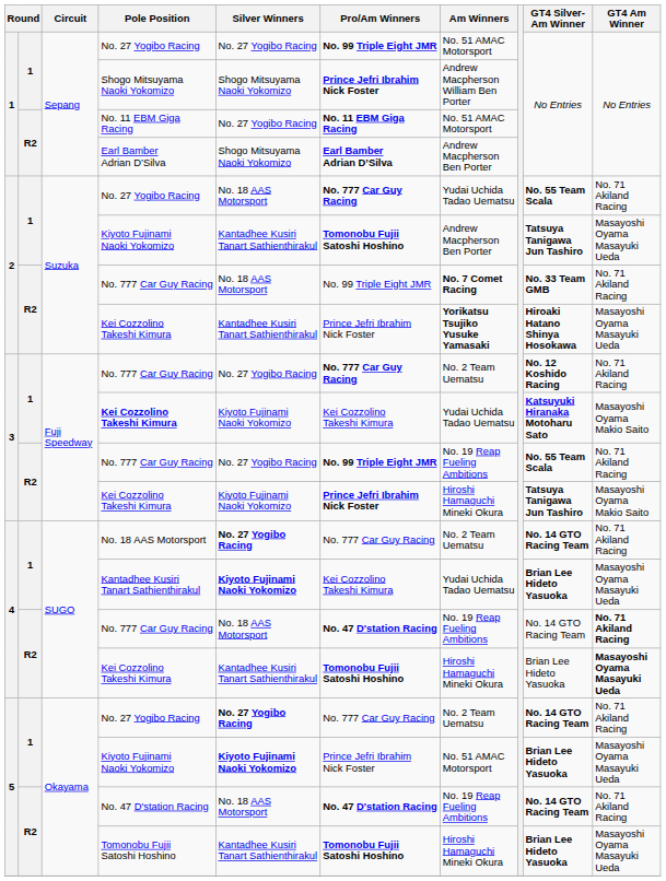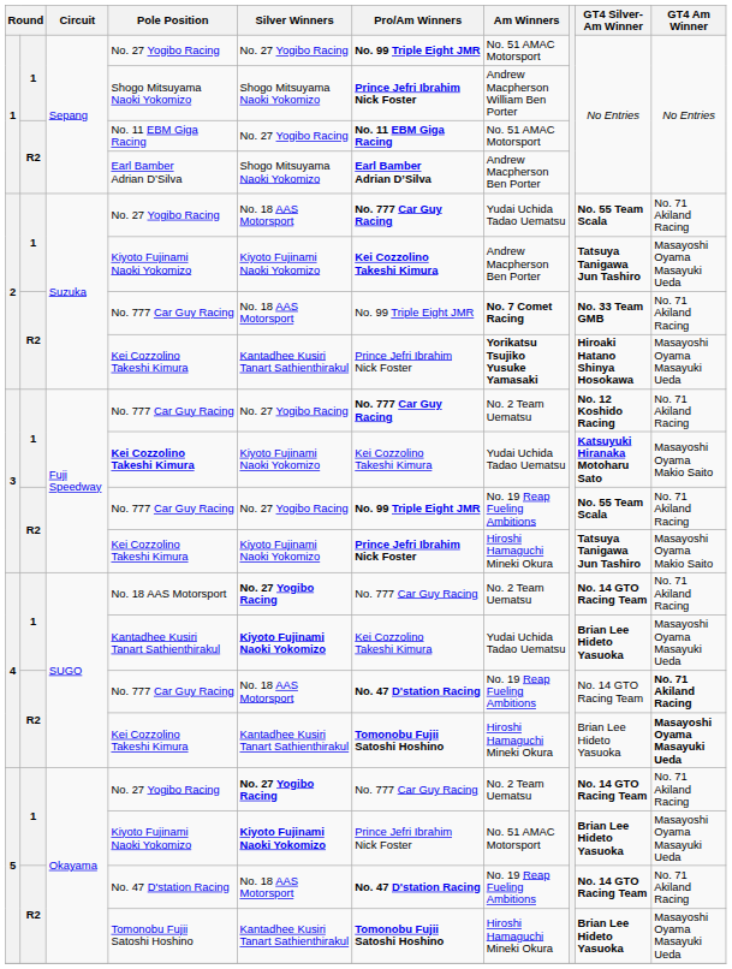 <table class="wikitable" style=font-size:85%;">
 <tr>
 <th colspan=2>Round</th>
 <th>Circuit</th>
 <th>Pole Position</th>
 <th>Silver Winners</th>
 <th>Pro/Am Winners</th>
 <th>Am Winners</th>
 <th rowspan="21"></th>
 <th>GT4 Silver-Am Winner</th>
 <th>GT4 Am Winner</th>
 </tr>
 <tr>
 <th rowspan=4>1</th>
 <th rowspan=2>1</th>
 <td rowspan=4> <a href='#'>Sepang</a></td>
 <td> No. 27 <a href='#'>Yogibo Racing</a></td>
 <td nowrap> No. 27 <a href='#'>Yogibo Racing</a></td>
 <td nowrap><strong> No. 99 <a href='#'>Triple Eight JMR</a></strong></td>
 <td> No. 51 AMAC Motorsport</td>
 <td rowspan=4 align=center><em>No Entries</em></td>
 <td rowspan=4 align=center><em>No Entries</em></td>
 </tr>
 <tr>
 <td> Shogo Mitsuyama<br> <a href='#'>Naoki Yokomizo</a></td>
 <td> Shogo Mitsuyama<br> <a href='#'>Naoki Yokomizo</a></td>
 <td><strong> <a href='#'>Prince Jefri Ibrahim</a><br> Nick Foster</strong></td>
 <td> Andrew Macpherson<br> William Ben Porter</td>
 </tr>
 <tr>
 <th rowspan=2>R2</th>
 <td> No. 11 <a href='#'>EBM Giga Racing</a></td>
 <td> No. 27 <a href='#'>Yogibo Racing</a></td>
 <td><strong> No. 11 <a href='#'>EBM Giga Racing</a></strong></td>
 <td> No. 51 AMAC Motorsport</td>
 </tr>
 <tr>
 <td> <a href='#'>Earl Bamber</a><br> Adrian D’Silva</td>
 <td> Shogo Mitsuyama<br> <a href='#'>Naoki Yokomizo</a></td>
 <td><strong> <a href='#'>Earl Bamber</a><br> Adrian D’Silva</strong></td>
 <td> Andrew Macpherson<br> Ben Porter</td>
 </tr>
 <tr>
 <th rowspan=4>2</th>
 <th rowspan=2>1</th>
 <td rowspan=4> <a href='#'>Suzuka</a></td>
 <td> No. 27 <a href='#'>Yogibo Racing</a></td>
 <td> No. 18 <a href='#'>AAS Motorsport</a></td>
 <td><strong> No. 777 <a href='#'>Car Guy Racing</a></strong></td>
 <td> Yudai Uchida<br> Tadao Uematsu</td>
 <td><strong> No. 55 Team Scala</strong></td>
 <td> No. 71 Akiland Racing</td>
 </tr>
 <tr>
 <td> <a href='#'>Kiyoto Fujinami</a><br> <a href='#'>Naoki Yokomizo</a></td>
-<td> <a href='#'>Kantadhee Kusiri</a><br> <a href='#'>Tanart Sathienthirakul</a></td>
-<td><strong> <a href='#'>Tomonobu Fujii</a><br> Satoshi Hoshino</strong></td>
+<td> <a href='#'>Kiyoto Fujinami</a><br> <a href='#'>Naoki Yokomizo</a></td>
+<td><strong> <a href='#'>Kei Cozzolino</a><br> <a href='#'>Takeshi Kimura</a></strong></td>
 <td> Andrew Macpherson<br> Ben Porter</td>
 <td><strong> Tatsuya Tanigawa<br> Jun Tashiro</strong></td>
 <td> Masayoshi Oyama<br> Masayuki Ueda</td>
 </tr>
 <tr>
 <th rowspan=2>R2</th>
 <td> No. 777 <a href='#'>Car Guy Racing</a></td>
 <td> No. 18 <a href='#'>AAS Motorsport</a></td>
 <td> No. 99 <a href='#'>Triple Eight JMR</a></td>
 <td><strong> No. 7 Comet Racing</strong></td>
 <td><strong> No. 33 Team GMB</strong></td>
 <td> No. 71 Akiland Racing</td>
 </tr>
 <tr>
 <td nowrap> <a href='#'>Kei Cozzolino</a><br> <a href='#'>Takeshi Kimura</a></td>
 <td> <a href='#'>Kantadhee Kusiri</a><br> <a href='#'>Tanart Sathienthirakul</a></td>
 <td> <a href='#'>Prince Jefri Ibrahim</a><br> Nick Foster</td>
 <td><strong> Yorikatsu Tsujiko<br> Yusuke Yamasaki</strong></td>
 <td><strong> Hiroaki Hatano<br> Shinya Hosokawa</strong></td>
 <td> Masayoshi Oyama<br> Masayuki Ueda</td>
 </tr>
 <tr>
 <th rowspan=4>3</th>
 <th rowspan=2>1</th>
 <td rowspan=4> <a href='#'>Fuji Speedway</a></td>
 <td> No. 777 <a href='#'>Car Guy Racing</a></td>
 <td> No. 27 <a href='#'>Yogibo Racing</a></td>
 <td><strong> No. 777 <a href='#'>Car Guy Racing</a></strong></td>
 <td> No. 2 Team Uematsu</td>
 <td><strong> No. 12 Koshido Racing</strong></td>
 <td> No. 71 Akiland Racing</td>
 </tr>
 <tr>
 <td><strong> <a href='#'>Kei Cozzolino</a><br> <a href='#'>Takeshi Kimura</a></strong></td>
 <td> <a href='#'>Kiyoto Fujinami</a><br> <a href='#'>Naoki Yokomizo</a></td>
 <td> <a href='#'>Kei Cozzolino</a><br> <a href='#'>Takeshi Kimura</a></td>
 <td> Yudai Uchida<br> Tadao Uematsu</td>
 <td><strong> <a href='#'>Katsuyuki Hiranaka</a><br> Motoharu Sato</strong></td>
 <td> Masayoshi Oyama<br> Makio Saito</td>
 </tr>
 <tr>
 <th rowspan=2>R2</th>
 <td> No. 777 <a href='#'>Car Guy Racing</a></td>
 <td> No. 27 <a href='#'>Yogibo Racing</a></td>
 <td><strong> No. 99 <a href='#'>Triple Eight JMR</a></strong></td>
 <td> No. 19 <a href='#'>Reap Fueling Ambitions</a></td>
 <td><strong> No. 55 Team Scala</strong></td>
 <td> No. 71 Akiland Racing</td>
 </tr>
 <tr>
 <td> <a href='#'>Kei Cozzolino</a><br> <a href='#'>Takeshi Kimura</a></td>
 <td> <a href='#'>Kiyoto Fujinami</a><br> <a href='#'>Naoki Yokomizo</a></td>
 <td><strong> <a href='#'>Prince Jefri Ibrahim</a><br> Nick Foster</strong></td>
 <td> <a href='#'>Hiroshi Hamaguchi</a><br> Mineki Okura</td>
 <td><strong> Tatsuya Tanigawa<br> Jun Tashiro</strong></td>
 <td> Masayoshi Oyama<br> Makio Saito</td>
 </tr>
 <tr>
 <th rowspan=4>4</th>
 <th rowspan=2>1</th>
 <td rowspan=4> <a href='#'>SUGO</a></td>
 <td> No. 18 AAS Motorsport</td>
 <td><strong> No. 27 <a href='#'>Yogibo Racing</a></strong></td>
 <td nowrap> No. 777 <a href='#'>Car Guy Racing</a></td>
 <td> No. 2 Team Uematsu</td>
 <td><strong> No. 14 GTO Racing Team</strong></td>
 <td> No. 71 Akiland Racing</td>
 </tr>
 <tr>
 <td> <a href='#'>Kantadhee Kusiri</a><br> <a href='#'>Tanart Sathienthirakul</a></td>
 <td><strong> <a href='#'>Kiyoto Fujinami</a><br> <a href='#'>Naoki Yokomizo</a></strong></td>
 <td> <a href='#'>Kei Cozzolino</a><br> <a href='#'>Takeshi Kimura</a></td>
 <td> Yudai Uchida<br> Tadao Uematsu</td>
 <td><strong> Brian Lee<br> Hideto Yasuoka</strong></td>
 <td> Masayoshi Oyama<br> Masayuki Ueda</td>
 </tr>
 <tr>
 <th rowspan=2>R2</th>
 <td nowrap> No. 777 <a href='#'>Car Guy Racing</a></td>
 <td> No. 18 <a href='#'>AAS Motorsport</a></td>
 <td><strong> No. 47 <a href='#'>D'station Racing</a></strong></td>
 <td> No. 19 <a href='#'>Reap Fueling Ambitions</a></td>
 <td> No. 14 GTO Racing Team</td>
 <td><strong> No. 71 Akiland Racing</strong></td>
 </tr>
 <tr>
 <td> <a href='#'>Kei Cozzolino</a><br> <a href='#'>Takeshi Kimura</a></td>
 <td> <a href='#'>Kantadhee Kusiri</a><br> <a href='#'>Tanart Sathienthirakul</a></td>
 <td><strong> <a href='#'>Tomonobu Fujii</a><br> Satoshi Hoshino</strong></td>
 <td> <a href='#'>Hiroshi Hamaguchi</a><br> Mineki Okura</td>
 <td> Brian Lee<br> Hideto Yasuoka</td>
 <td><strong> Masayoshi Oyama<br> Masayuki Ueda</strong></td>
 </tr>
 <tr>
 <th rowspan=4>5</th>
 <th rowspan=2>1</th>
 <td rowspan=4> <a href='#'>Okayama</a></td>
 <td> No. 27 <a href='#'>Yogibo Racing</a></td>
 <td><strong> No. 27 <a href='#'>Yogibo Racing</a></strong></td>
 <td> No. 777 <a href='#'>Car Guy Racing</a></td>
 <td> No. 2 Team Uematsu</td>
 <td><strong> No. 14 GTO Racing Team</strong></td>
 <td> No. 71 Akiland Racing</td>
 </tr>
 <tr>
 <td> <a href='#'>Kiyoto Fujinami</a><br> <a href='#'>Naoki Yokomizo</a></td>
 <td><strong> <a href='#'>Kiyoto Fujinami</a><br> <a href='#'>Naoki Yokomizo</a></strong></td>
 <td> <a href='#'>Prince Jefri Ibrahim</a><br> Nick Foster</td>
 <td> No. 51 AMAC Motorsport</td>
 <td><strong> Brian Lee<br> Hideto Yasuoka</strong></td>
 <td> Masayoshi Oyama<br> Masayuki Ueda</td>
 </tr>
 <tr>
 <th rowspan=2>R2</th>
 <td nowrap> No. 47 <a href='#'>D'station Racing</a></td>
 <td> No. 18 <a href='#'>AAS Motorsport</a></td>
 <td><strong> No. 47 <a href='#'>D'station Racing</a></strong></td>
 <td> No. 19 <a href='#'>Reap Fueling Ambitions</a></td>
 <td><strong> No. 14 GTO Racing Team</strong></td>
 <td> No. 71 Akiland Racing</td>
 </tr>
 <tr>
 <td> <a href='#'>Tomonobu Fujii</a><br> Satoshi Hoshino</td>
 <td> <a href='#'>Kantadhee Kusiri</a><br> <a href='#'>Tanart Sathienthirakul</a></td>
 <td><strong> <a href='#'>Tomonobu Fujii</a><br> Satoshi Hoshino</strong></td>
 <td> <a href='#'>Hiroshi Hamaguchi</a><br> Mineki Okura</td>
 <td><strong> Brian Lee<br> Hideto Yasuoka</strong></td>
 <td> Masayoshi Oyama<br> Masayuki Ueda</td>
 </tr>
 <tr>
 </tr>
 </table>
